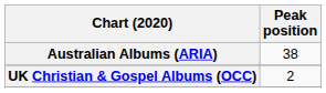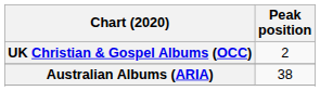 <table class="wikitable sortable plainrowheaders" style="text-align:center">
 <tr>
 <th scope="col">Chart (2020)</th>
 <th scope="col">Peak<br>position</th>
 </tr>
 <tr>
-<th scope="row">Australian Albums (<a href='#'>ARIA</a>)</th>
-<td>38</td>
+<th scope="row">UK <a href='#'>Christian & Gospel Albums</a> (<a href='#'>OCC</a>)</th>
+<td>2</td>
 </tr>
 <tr>
 </tr>
 <tr>
 </tr>
 <tr>
 </tr>
 <tr>
 </tr>
 <tr>
-<th scope="row">UK <a href='#'>Christian & Gospel Albums</a> (<a href='#'>OCC</a>)</th>
-<td>2</td>
+<th scope="row">Australian Albums (<a href='#'>ARIA</a>)</th>
+<td>38</td>
 </tr>
 <tr>
 </tr>
 <tr>
 </tr>
 </table>
